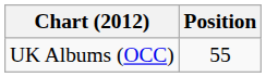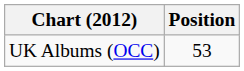 <table class="wikitable">
 <tr>
 <th>Chart (2012)</th>
 <th>Position</th>
 </tr>
 <tr>
 <td>UK Albums (<a href='#'>OCC</a>)</td>
-<td style="text-align:center;">55</td>
+<td style="text-align:center;">53</td>
 </tr>
 </table>
